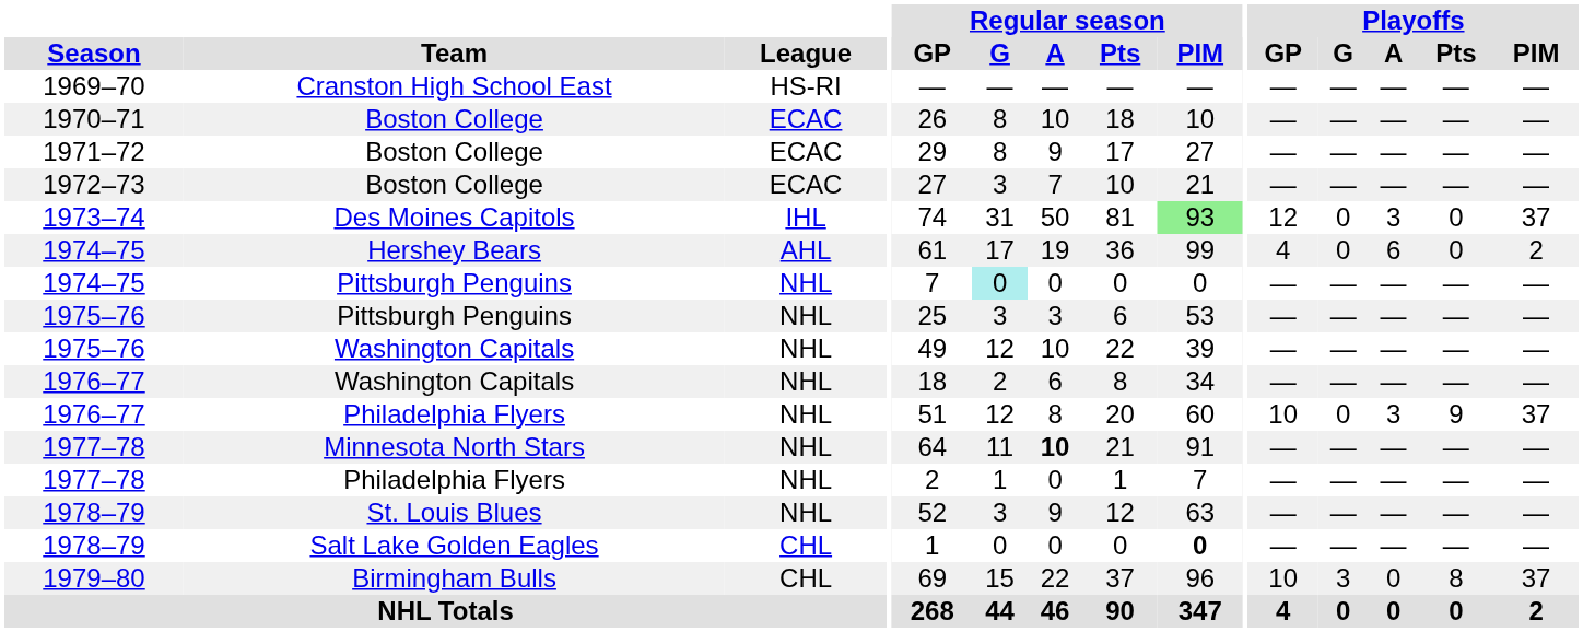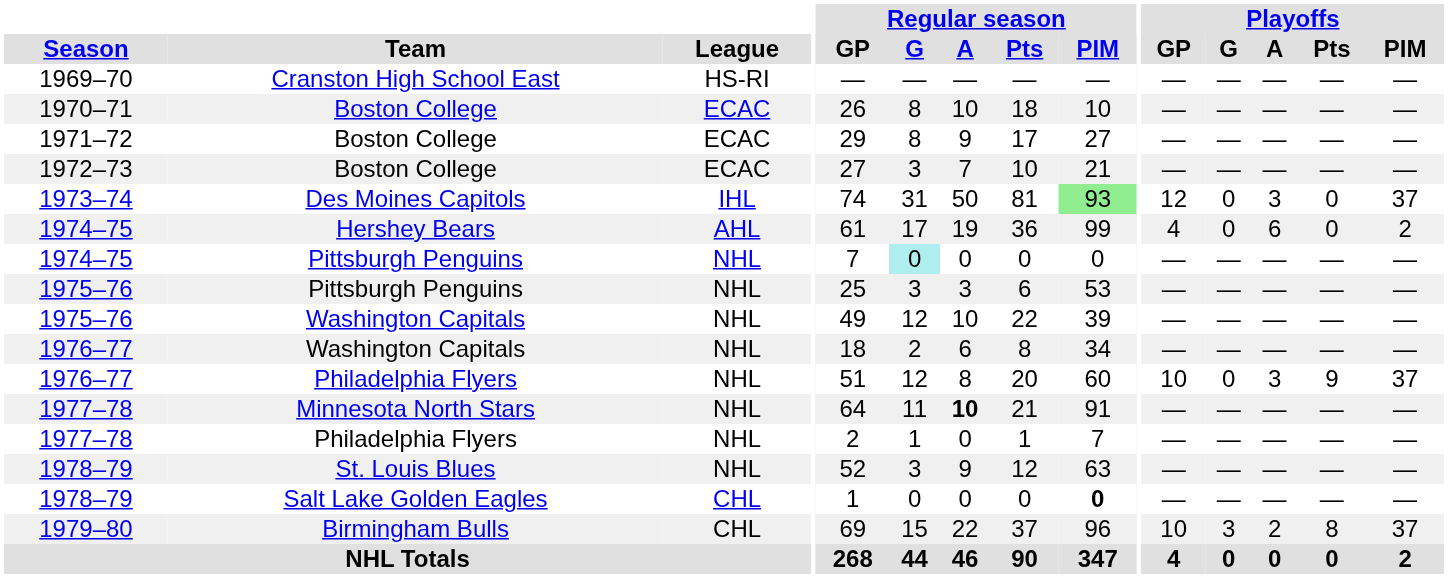 <table border="0" cellpadding="1" cellspacing="0" style="text-align:center; width:60em">
 <tr bgcolor="#e0e0e0">
 <th colspan="3" bgcolor="#ffffff"></th>
 <th rowspan="100" bgcolor="#ffffff"></th>
 <th colspan="5"><a href='#'>Regular season</a></th>
 <th rowspan="100" bgcolor="#ffffff"></th>
 <th colspan="5"><a href='#'>Playoffs</a></th>
 </tr>
 <tr bgcolor="#e0e0e0">
 <th><a href='#'>Season</a></th>
 <th>Team</th>
 <th>League</th>
 <th>GP</th>
 <th><a href='#'>G</a></th>
 <th><a href='#'>A</a></th>
 <th><a href='#'>Pts</a></th>
 <th><a href='#'>PIM</a></th>
 <th>GP</th>
 <th>G</th>
 <th>A</th>
 <th>Pts</th>
 <th>PIM</th>
 </tr>
 <tr>
 <td>1969–70</td>
 <td><a href='#'>Cranston High School East</a></td>
 <td>HS-RI</td>
 <td>—</td>
 <td>—</td>
 <td>—</td>
 <td>—</td>
 <td>—</td>
 <td>—</td>
 <td>—</td>
 <td>—</td>
 <td>—</td>
 <td>—</td>
 </tr>
 <tr bgcolor="#f0f0f0">
 <td>1970–71</td>
 <td><a href='#'>Boston College</a></td>
 <td><a href='#'>ECAC</a></td>
 <td>26</td>
 <td>8</td>
 <td>10</td>
 <td>18</td>
 <td>10</td>
 <td>—</td>
 <td>—</td>
 <td>—</td>
 <td>—</td>
 <td>—</td>
 </tr>
 <tr>
 <td>1971–72</td>
 <td>Boston College</td>
 <td>ECAC</td>
 <td>29</td>
 <td>8</td>
 <td>9</td>
 <td>17</td>
 <td>27</td>
 <td>—</td>
 <td>—</td>
 <td>—</td>
 <td>—</td>
 <td>—</td>
 </tr>
 <tr bgcolor="#f0f0f0">
 <td>1972–73</td>
 <td>Boston College</td>
 <td>ECAC</td>
 <td>27</td>
 <td>3</td>
 <td>7</td>
 <td>10</td>
 <td>21</td>
 <td>—</td>
 <td>—</td>
 <td>—</td>
 <td>—</td>
 <td>—</td>
 </tr>
 <tr>
 <td><a href='#'>1973–74</a></td>
 <td><a href='#'>Des Moines Capitols</a></td>
 <td><a href='#'>IHL</a></td>
 <td>74</td>
 <td>31</td>
 <td>50</td>
 <td>81</td>
 <td style="background: lightgreen;">93</td>
 <td>12</td>
 <td>0</td>
 <td>3</td>
 <td>0</td>
 <td>37</td>
 </tr>
 <tr bgcolor="#f0f0f0">
 <td><a href='#'>1974–75</a></td>
 <td><a href='#'>Hershey Bears</a></td>
 <td><a href='#'>AHL</a></td>
 <td>61</td>
 <td>17</td>
 <td>19</td>
 <td>36</td>
 <td>99</td>
 <td>4</td>
 <td>0</td>
 <td>6</td>
 <td>0</td>
 <td>2</td>
 </tr>
 <tr>
 <td><a href='#'>1974–75</a></td>
 <td><a href='#'>Pittsburgh Penguins</a></td>
 <td><a href='#'>NHL</a></td>
 <td>7</td>
 <td style="background: paleturquoise;">0</td>
 <td>0</td>
 <td>0</td>
 <td>0</td>
 <td>—</td>
 <td>—</td>
 <td>—</td>
 <td>—</td>
 <td>—</td>
 </tr>
 <tr bgcolor="#f0f0f0">
 <td><a href='#'>1975–76</a></td>
 <td>Pittsburgh Penguins</td>
 <td>NHL</td>
 <td>25</td>
 <td>3</td>
 <td>3</td>
 <td>6</td>
 <td>53</td>
 <td>—</td>
 <td>—</td>
 <td>—</td>
 <td>—</td>
 <td>—</td>
 </tr>
 <tr>
 <td><a href='#'>1975–76</a></td>
 <td><a href='#'>Washington Capitals</a></td>
 <td>NHL</td>
 <td>49</td>
 <td>12</td>
 <td>10</td>
 <td>22</td>
 <td>39</td>
 <td>—</td>
 <td>—</td>
 <td>—</td>
 <td>—</td>
 <td>—</td>
 </tr>
 <tr bgcolor="#f0f0f0">
 <td><a href='#'>1976–77</a></td>
 <td>Washington Capitals</td>
 <td>NHL</td>
 <td>18</td>
 <td>2</td>
 <td>6</td>
 <td>8</td>
 <td>34</td>
 <td>—</td>
 <td>—</td>
 <td>—</td>
 <td>—</td>
 <td>—</td>
 </tr>
 <tr>
 <td><a href='#'>1976–77</a></td>
 <td><a href='#'>Philadelphia Flyers</a></td>
 <td>NHL</td>
 <td>51</td>
 <td>12</td>
 <td>8</td>
 <td>20</td>
 <td>60</td>
 <td>10</td>
 <td>0</td>
 <td>3</td>
 <td>9</td>
 <td>37</td>
 </tr>
 <tr bgcolor="#f0f0f0">
 <td><a href='#'>1977–78</a></td>
 <td><a href='#'>Minnesota North Stars</a></td>
 <td>NHL</td>
 <td>64</td>
 <td>11</td>
 <td><strong>10</strong></td>
 <td>21</td>
 <td>91</td>
 <td>—</td>
 <td>—</td>
 <td>—</td>
 <td>—</td>
 <td>—</td>
 </tr>
 <tr>
 <td><a href='#'>1977–78</a></td>
 <td>Philadelphia Flyers</td>
 <td>NHL</td>
 <td>2</td>
 <td>1</td>
 <td>0</td>
 <td>1</td>
 <td>7</td>
 <td>—</td>
 <td>—</td>
 <td>—</td>
 <td>—</td>
 <td>—</td>
 </tr>
 <tr bgcolor="#f0f0f0">
 <td><a href='#'>1978–79</a></td>
 <td><a href='#'>St. Louis Blues</a></td>
 <td>NHL</td>
 <td>52</td>
 <td>3</td>
 <td>9</td>
 <td>12</td>
 <td>63</td>
 <td>—</td>
 <td>—</td>
 <td>—</td>
 <td>—</td>
 <td>—</td>
 </tr>
 <tr>
 <td><a href='#'>1978–79</a></td>
 <td><a href='#'>Salt Lake Golden Eagles</a></td>
 <td><a href='#'>CHL</a></td>
 <td>1</td>
 <td>0</td>
 <td>0</td>
 <td>0</td>
 <td><strong>0</strong></td>
 <td>—</td>
 <td>—</td>
 <td>—</td>
 <td>—</td>
 <td>—</td>
 </tr>
 <tr bgcolor="#f0f0f0">
 <td><a href='#'>1979–80</a></td>
 <td><a href='#'>Birmingham Bulls</a></td>
 <td>CHL</td>
 <td>69</td>
 <td>15</td>
 <td>22</td>
 <td>37</td>
 <td>96</td>
 <td>10</td>
 <td>3</td>
-<td>0</td>
+<td>2</td>
 <td>8</td>
 <td>37</td>
 </tr>
 <tr bgcolor="#e0e0e0">
 <th colspan="3">NHL Totals</th>
 <th>268</th>
 <th>44</th>
 <th>46</th>
 <th>90</th>
 <th>347</th>
 <th>4</th>
 <th>0</th>
 <th>0</th>
 <th>0</th>
 <th>2</th>
 </tr>
 </table>
